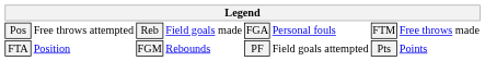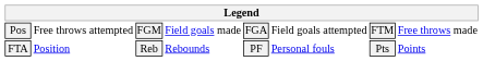 <table class="toccolours" style="font-size:90%; white-space:nowrap">
 <tr>
 <th colspan="10" style="background:#f2f2f2; border:1px solid #aaa;">Legend</th>
 </tr>
 <tr>
 <td style="width:30px; text-align:center; background:#f2f2f2; border:1px solid black;">Pos</td>
 <td>Free throws attempted</td>
-<td style="text-align:center; background:#f2f2f2; border:1px solid black;">Reb</td>
+<td style="text-align:center; background:#f2f2f2; border:1px solid black;">FGM</td>
 <td><a href='#'>Field goals</a> made</td>
 <td style="text-align:center; background:#f2f2f2; border:1px solid black;">FGA</td>
-<td><a href='#'>Personal fouls</a></td>
+<td>Field goals attempted</td>
 <td style="text-align:center; background:#f2f2f2; border:1px solid black;">FTM</td>
 <td><a href='#'>Free throws</a> made</td>
 </tr>
 <tr>
 <td style="text-align:center; background:#f2f2f2; border:1px solid black;">FTA</td>
 <td style="width:125px;"><a href='#'>Position</a></td>
-<td style="text-align:center; background:#f2f2f2; border:1px solid black;">FGM</td>
+<td style="text-align:center; background:#f2f2f2; border:1px solid black;">Reb</td>
 <td><a href='#'>Rebounds</a></td>
 <td style="text-align:center; background:#f2f2f2; border:1px solid black;">PF</td>
-<td>Field goals attempted</td>
+<td><a href='#'>Personal fouls</a></td>
 <td style="text-align:center; background:#f2f2f2; border:1px solid black;">Pts</td>
 <td><a href='#'>Points</a></td>
 </tr>
 </table>
